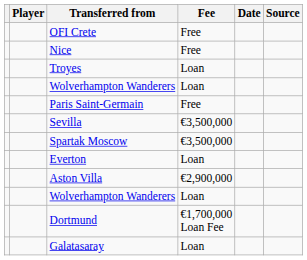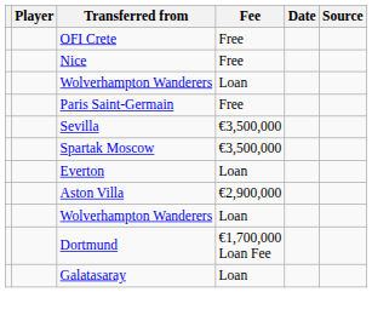 <table class="wikitable plainrowheaders sortable">
 <tr>
 <th></th>
 <th scope="col">Player</th>
 <th>Transferred from</th>
 <th style="width: 65px;">Fee</th>
 <th scope="col">Date</th>
 <th scope="col">Source</th>
 </tr>
 <tr>
 <td align=center></td>
 <td></td>
 <td> <a href='#'>OFI Crete</a></td>
 <td>Free</td>
 <td></td>
 <td></td>
 </tr>
 <tr>
 <td align=center></td>
 <td></td>
 <td> <a href='#'>Nice</a></td>
 <td>Free</td>
-<td></td>
-<td></td>
-</tr>
-<tr>
-<td align=center></td>
-<td></td>
-<td> <a href='#'>Troyes</a></td>
-<td>Loan</td>
 <td></td>
 <td></td>
 </tr>
 <tr>
 <td align="center"></td>
 <td></td>
 <td> <a href='#'>Wolverhampton Wanderers</a></td>
 <td>Loan</td>
 <td></td>
 <td></td>
 </tr>
 <tr>
 <td align="center"></td>
 <td></td>
 <td> <a href='#'>Paris Saint-Germain</a></td>
 <td>Free</td>
 <td></td>
 <td></td>
 </tr>
 <tr>
 <td align="center"></td>
 <td></td>
 <td> <a href='#'>Sevilla</a></td>
 <td>€3,500,000</td>
 <td></td>
 <td></td>
 </tr>
 <tr>
 <td align="center"></td>
 <td></td>
 <td> <a href='#'>Spartak Moscow</a></td>
 <td>€3,500,000</td>
 <td></td>
 <td></td>
 </tr>
 <tr>
 <td align="center"></td>
 <td></td>
 <td> <a href='#'>Everton</a></td>
 <td>Loan</td>
 <td></td>
 <td></td>
 </tr>
 <tr>
 <td align="center"></td>
 <td></td>
 <td> <a href='#'>Aston Villa</a></td>
 <td>€2,900,000</td>
 <td></td>
 <td></td>
 </tr>
 <tr>
 <td align="center"></td>
 <td></td>
 <td> <a href='#'>Wolverhampton Wanderers</a></td>
 <td>Loan</td>
 <td></td>
 <td></td>
 </tr>
 <tr>
 <td align="center"></td>
 <td></td>
 <td> <a href='#'>Dortmund</a></td>
 <td>€1,700,000 Loan Fee</td>
 <td></td>
 <td></td>
 </tr>
 <tr>
 <td align="center"></td>
 <td></td>
 <td> <a href='#'>Galatasaray</a></td>
 <td>Loan</td>
 <td></td>
 <td></td>
 </tr>
 </table>
